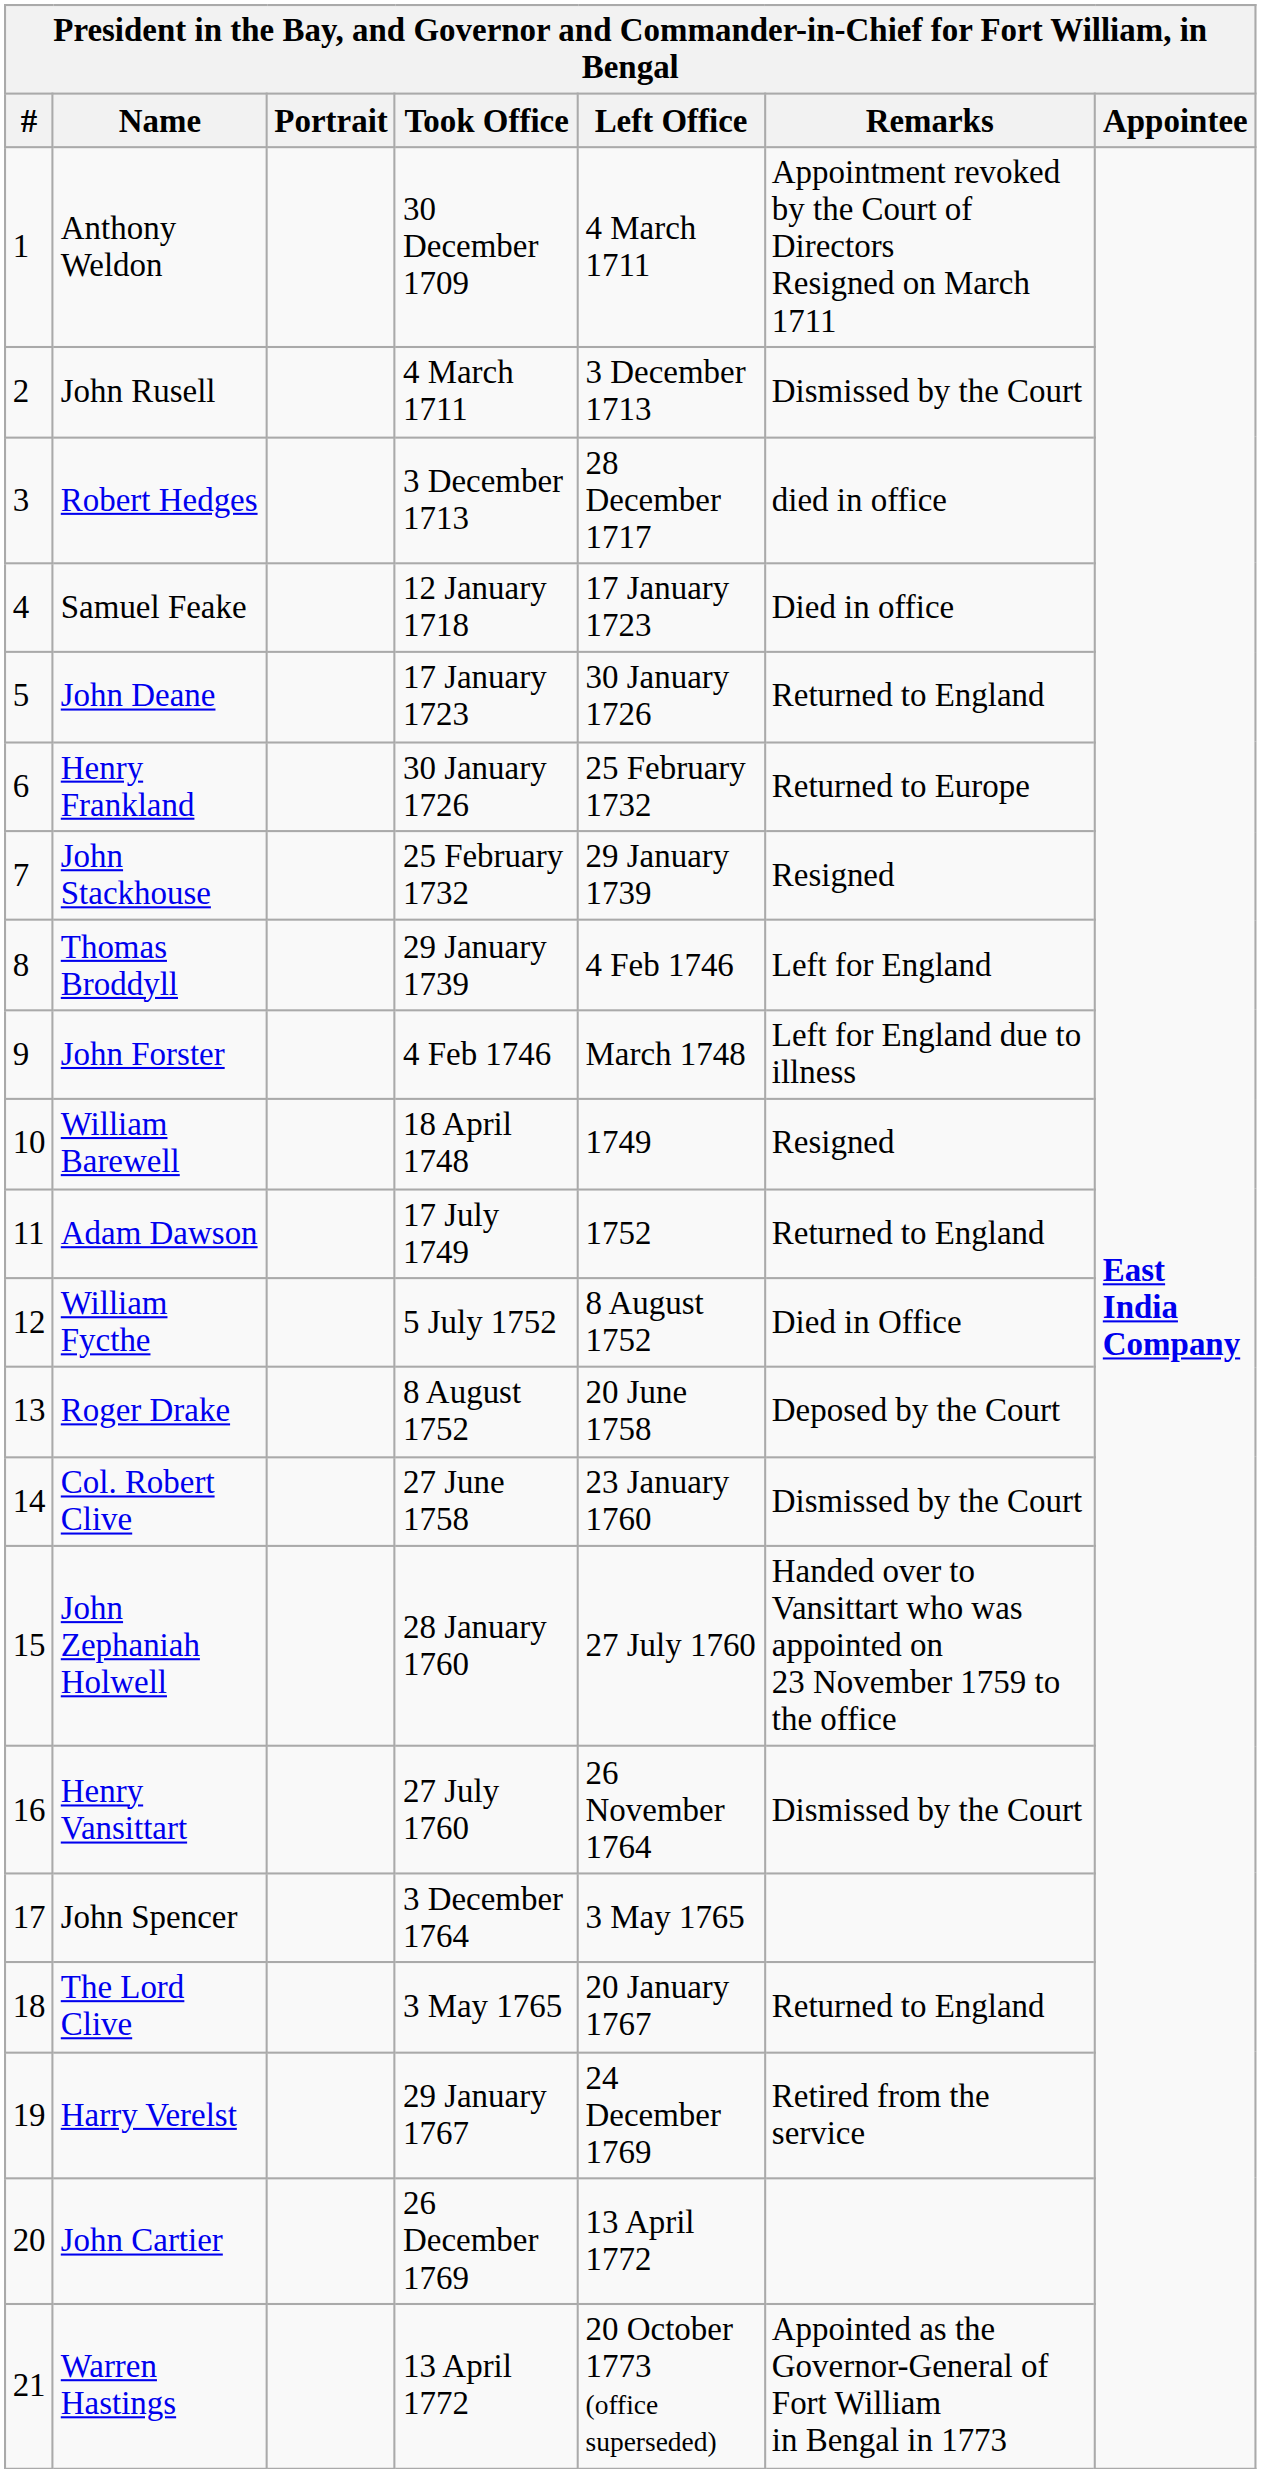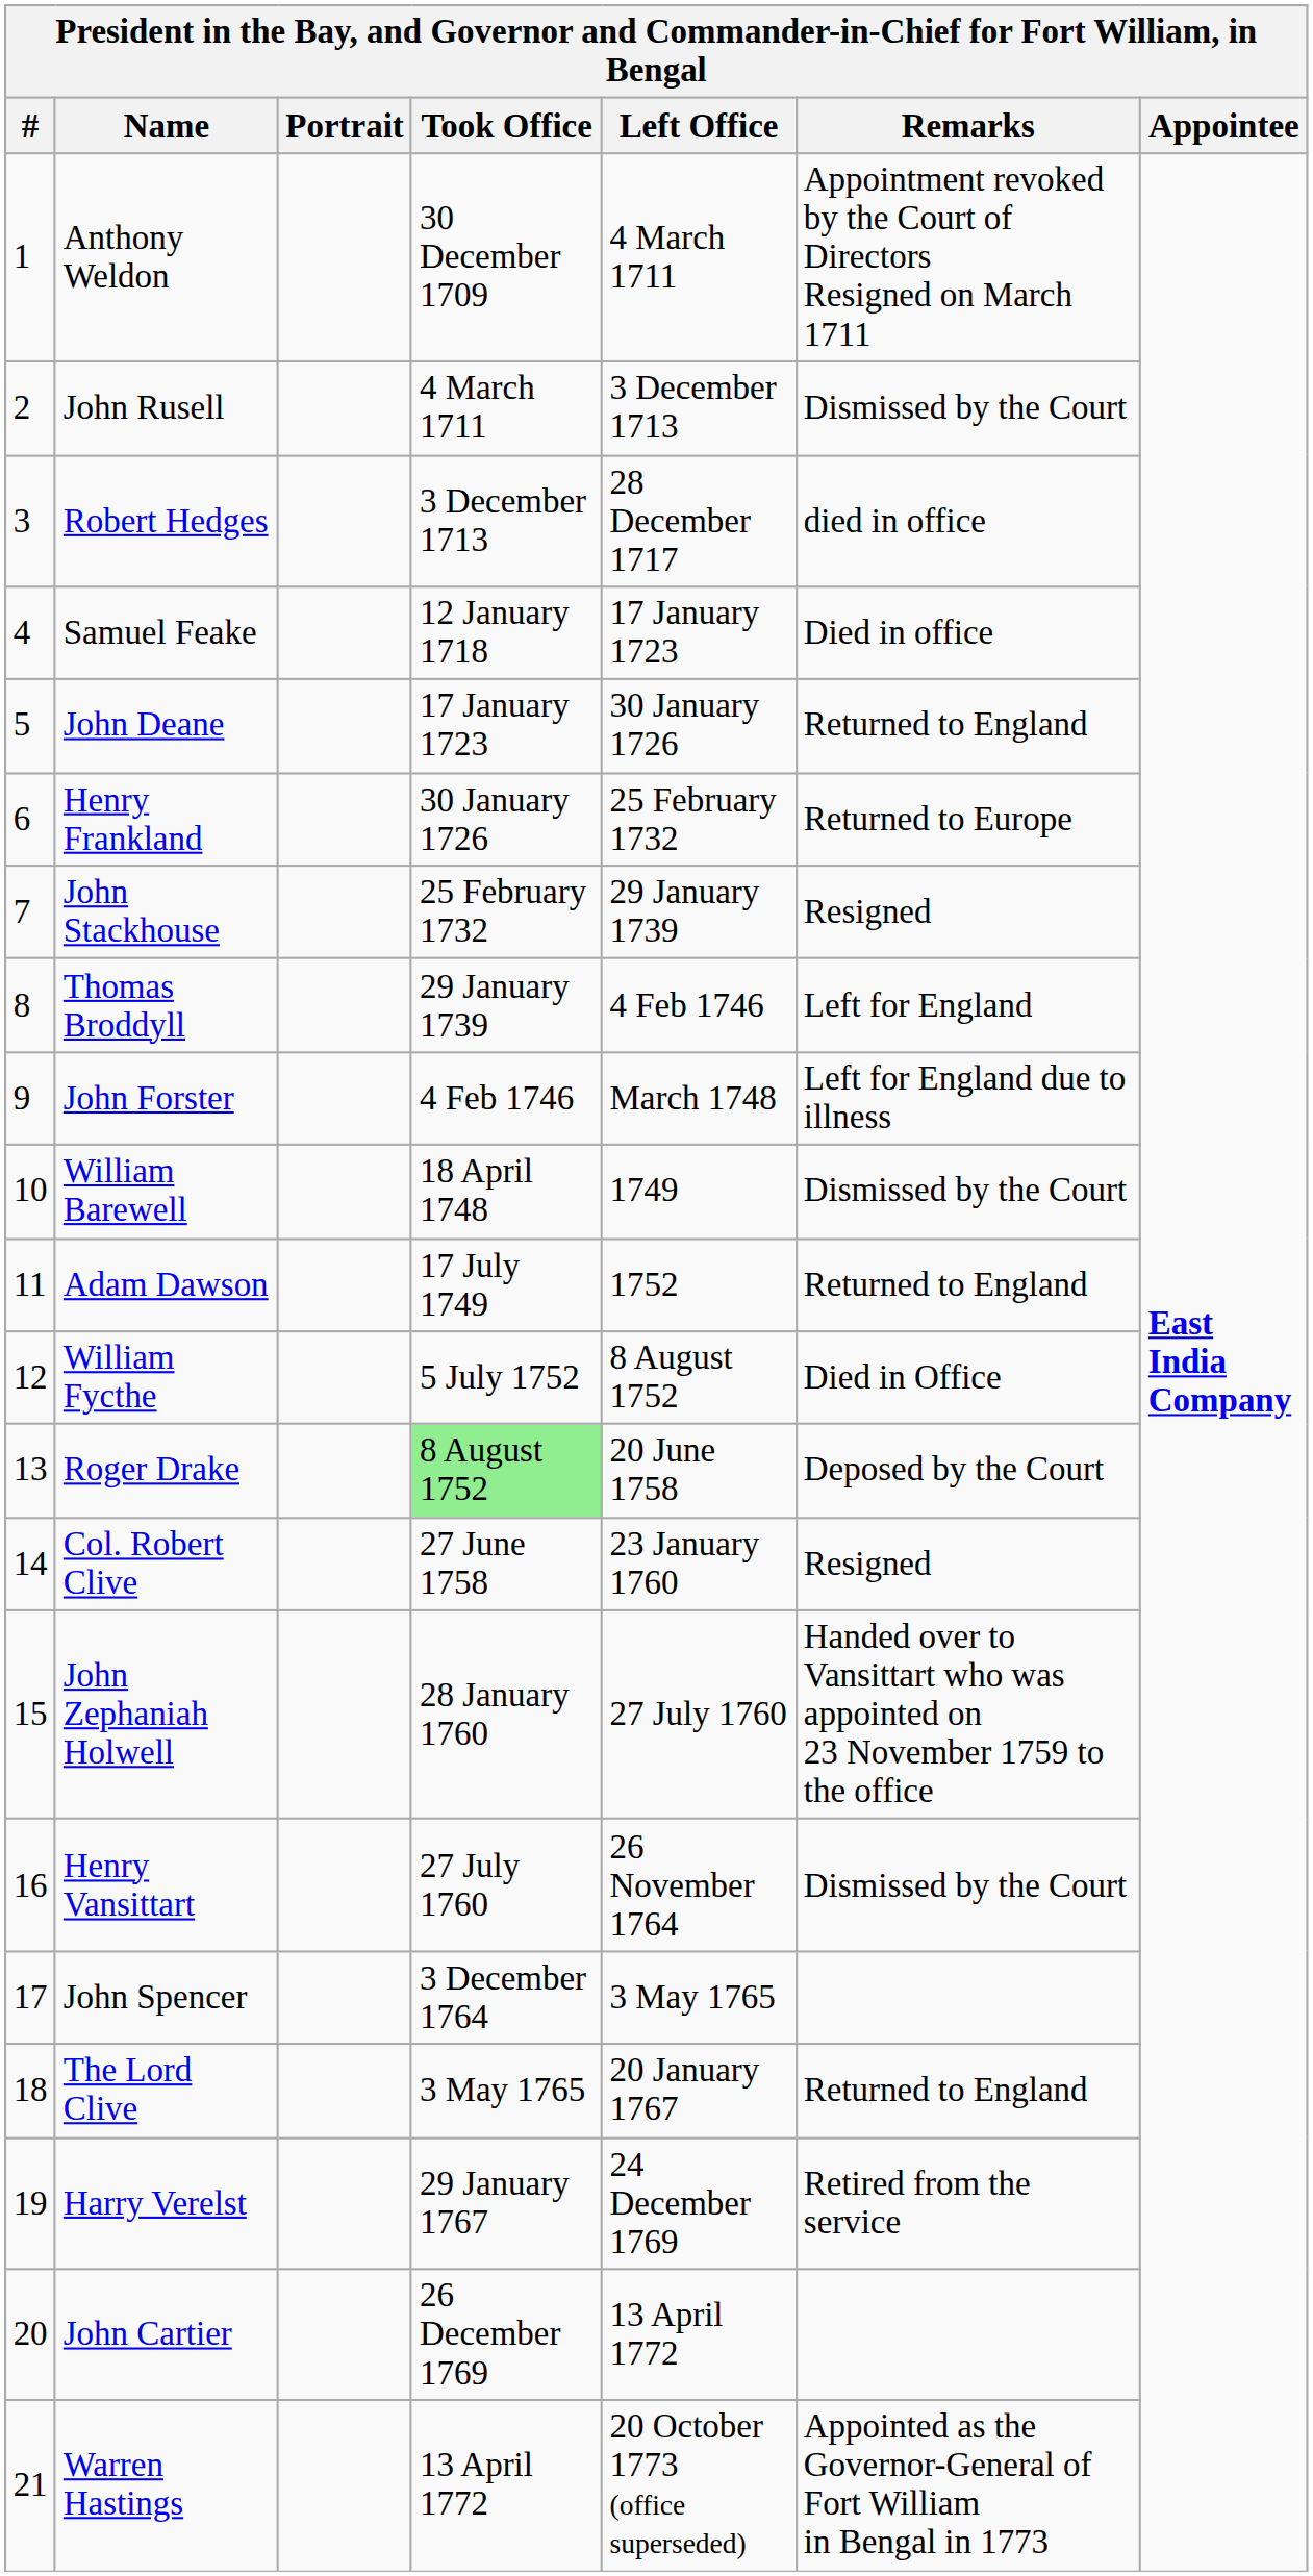 <table class="wikitable sortable">
 <tr>
 <th colspan="7">President in the Bay, and Governor and Commander-in-Chief for Fort William, in Bengal</th>
 </tr>
 <tr>
 <th>#</th>
 <th>Name</th>
 <th>Portrait</th>
 <th>Took Office</th>
 <th>Left Office</th>
 <th>Remarks</th>
 <th>Appointee</th>
 </tr>
 <tr>
 <td>1</td>
 <td>Anthony Weldon</td>
 <td></td>
 <td>30 December 1709</td>
 <td>4 March 1711</td>
 <td>Appointment revoked by the Court of Directors<br>Resigned on March 1711</td>
 <td rowspan="21"><strong><a href='#'>East India<br>Company</a></strong><br></td>
 </tr>
 <tr>
 <td>2</td>
 <td>John Rusell</td>
 <td></td>
 <td>4 March 1711</td>
 <td>3 December 1713</td>
 <td>Dismissed by the Court</td>
 </tr>
 <tr>
 <td>3</td>
 <td><a href='#'>Robert Hedges</a></td>
 <td></td>
 <td>3 December 1713</td>
 <td>28 December 1717</td>
 <td>died in office</td>
 </tr>
 <tr>
 <td>4</td>
 <td>Samuel Feake</td>
 <td></td>
 <td>12 January 1718</td>
 <td>17 January 1723</td>
 <td>Died in office</td>
 </tr>
 <tr>
 <td>5</td>
 <td><a href='#'>John Deane</a></td>
 <td></td>
 <td>17 January 1723</td>
 <td>30 January 1726</td>
 <td>Returned to England</td>
 </tr>
 <tr>
 <td>6</td>
 <td><a href='#'>Henry Frankland</a></td>
 <td></td>
 <td>30 January 1726</td>
 <td>25 February 1732</td>
 <td>Returned to Europe</td>
 </tr>
 <tr>
 <td>7</td>
 <td><a href='#'>John Stackhouse</a></td>
 <td></td>
 <td>25 February 1732</td>
 <td>29 January 1739</td>
 <td>Resigned</td>
 </tr>
 <tr>
 <td>8</td>
 <td><a href='#'>Thomas Broddyll</a></td>
 <td></td>
 <td>29 January 1739</td>
 <td>4 Feb 1746</td>
 <td>Left for England</td>
 </tr>
 <tr>
 <td>9</td>
 <td><a href='#'>John Forster</a></td>
 <td></td>
 <td>4 Feb 1746</td>
 <td>March 1748</td>
 <td>Left for England due to illness</td>
 </tr>
 <tr>
 <td>10</td>
 <td><a href='#'>William Barewell</a></td>
 <td></td>
 <td>18 April 1748</td>
 <td>1749</td>
-<td>Resigned</td>
+<td>Dismissed by the Court</td>
 </tr>
 <tr>
 <td>11</td>
 <td><a href='#'>Adam Dawson</a></td>
 <td></td>
 <td>17 July 1749</td>
 <td>1752</td>
 <td>Returned to England</td>
 </tr>
 <tr>
 <td>12</td>
 <td><a href='#'>William Fycthe</a></td>
 <td></td>
 <td>5 July 1752</td>
 <td>8 August 1752</td>
 <td>Died in Office</td>
 </tr>
 <tr>
 <td>13</td>
 <td><a href='#'>Roger Drake</a></td>
 <td></td>
-<td>8 August 1752</td>
+<td style="background: lightgreen;">8 August 1752</td>
 <td>20 June 1758</td>
 <td>Deposed by the Court</td>
 </tr>
 <tr>
 <td>14</td>
 <td><a href='#'>Col. Robert Clive</a></td>
 <td></td>
 <td>27 June 1758</td>
 <td>23 January 1760</td>
-<td>Dismissed by the Court</td>
+<td>Resigned</td>
 </tr>
 <tr>
 <td>15</td>
 <td><a href='#'>John Zephaniah Holwell</a></td>
 <td></td>
 <td>28 January 1760</td>
 <td>27 July 1760</td>
 <td>Handed over to Vansittart who was appointed on<br>23 November 1759 to the office</td>
 </tr>
 <tr>
 <td>16</td>
 <td><a href='#'>Henry Vansittart</a></td>
 <td></td>
 <td>27 July 1760</td>
 <td>26 November 1764</td>
 <td>Dismissed by the Court</td>
 </tr>
 <tr>
 <td>17</td>
 <td>John Spencer</td>
 <td></td>
 <td>3 December 1764</td>
 <td>3 May 1765</td>
 <td></td>
 </tr>
 <tr>
 <td>18</td>
 <td><a href='#'>The Lord Clive</a></td>
 <td></td>
 <td>3 May 1765</td>
 <td>20 January 1767</td>
 <td>Returned to England</td>
 </tr>
 <tr>
 <td>19</td>
 <td><a href='#'>Harry Verelst</a></td>
 <td></td>
 <td>29 January 1767</td>
 <td>24 December 1769</td>
 <td>Retired from the service</td>
 </tr>
 <tr>
 <td>20</td>
 <td><a href='#'>John Cartier</a></td>
 <td></td>
 <td>26 December 1769</td>
 <td>13 April 1772</td>
 <td></td>
 </tr>
 <tr>
 <td>21</td>
 <td><a href='#'>Warren Hastings</a></td>
 <td></td>
 <td>13 April 1772</td>
 <td>20 October 1773<br><small>(office superseded)</small></td>
 <td>Appointed as the Governor-General of Fort William<br>in Bengal in 1773</td>
 </tr>
 </table>
